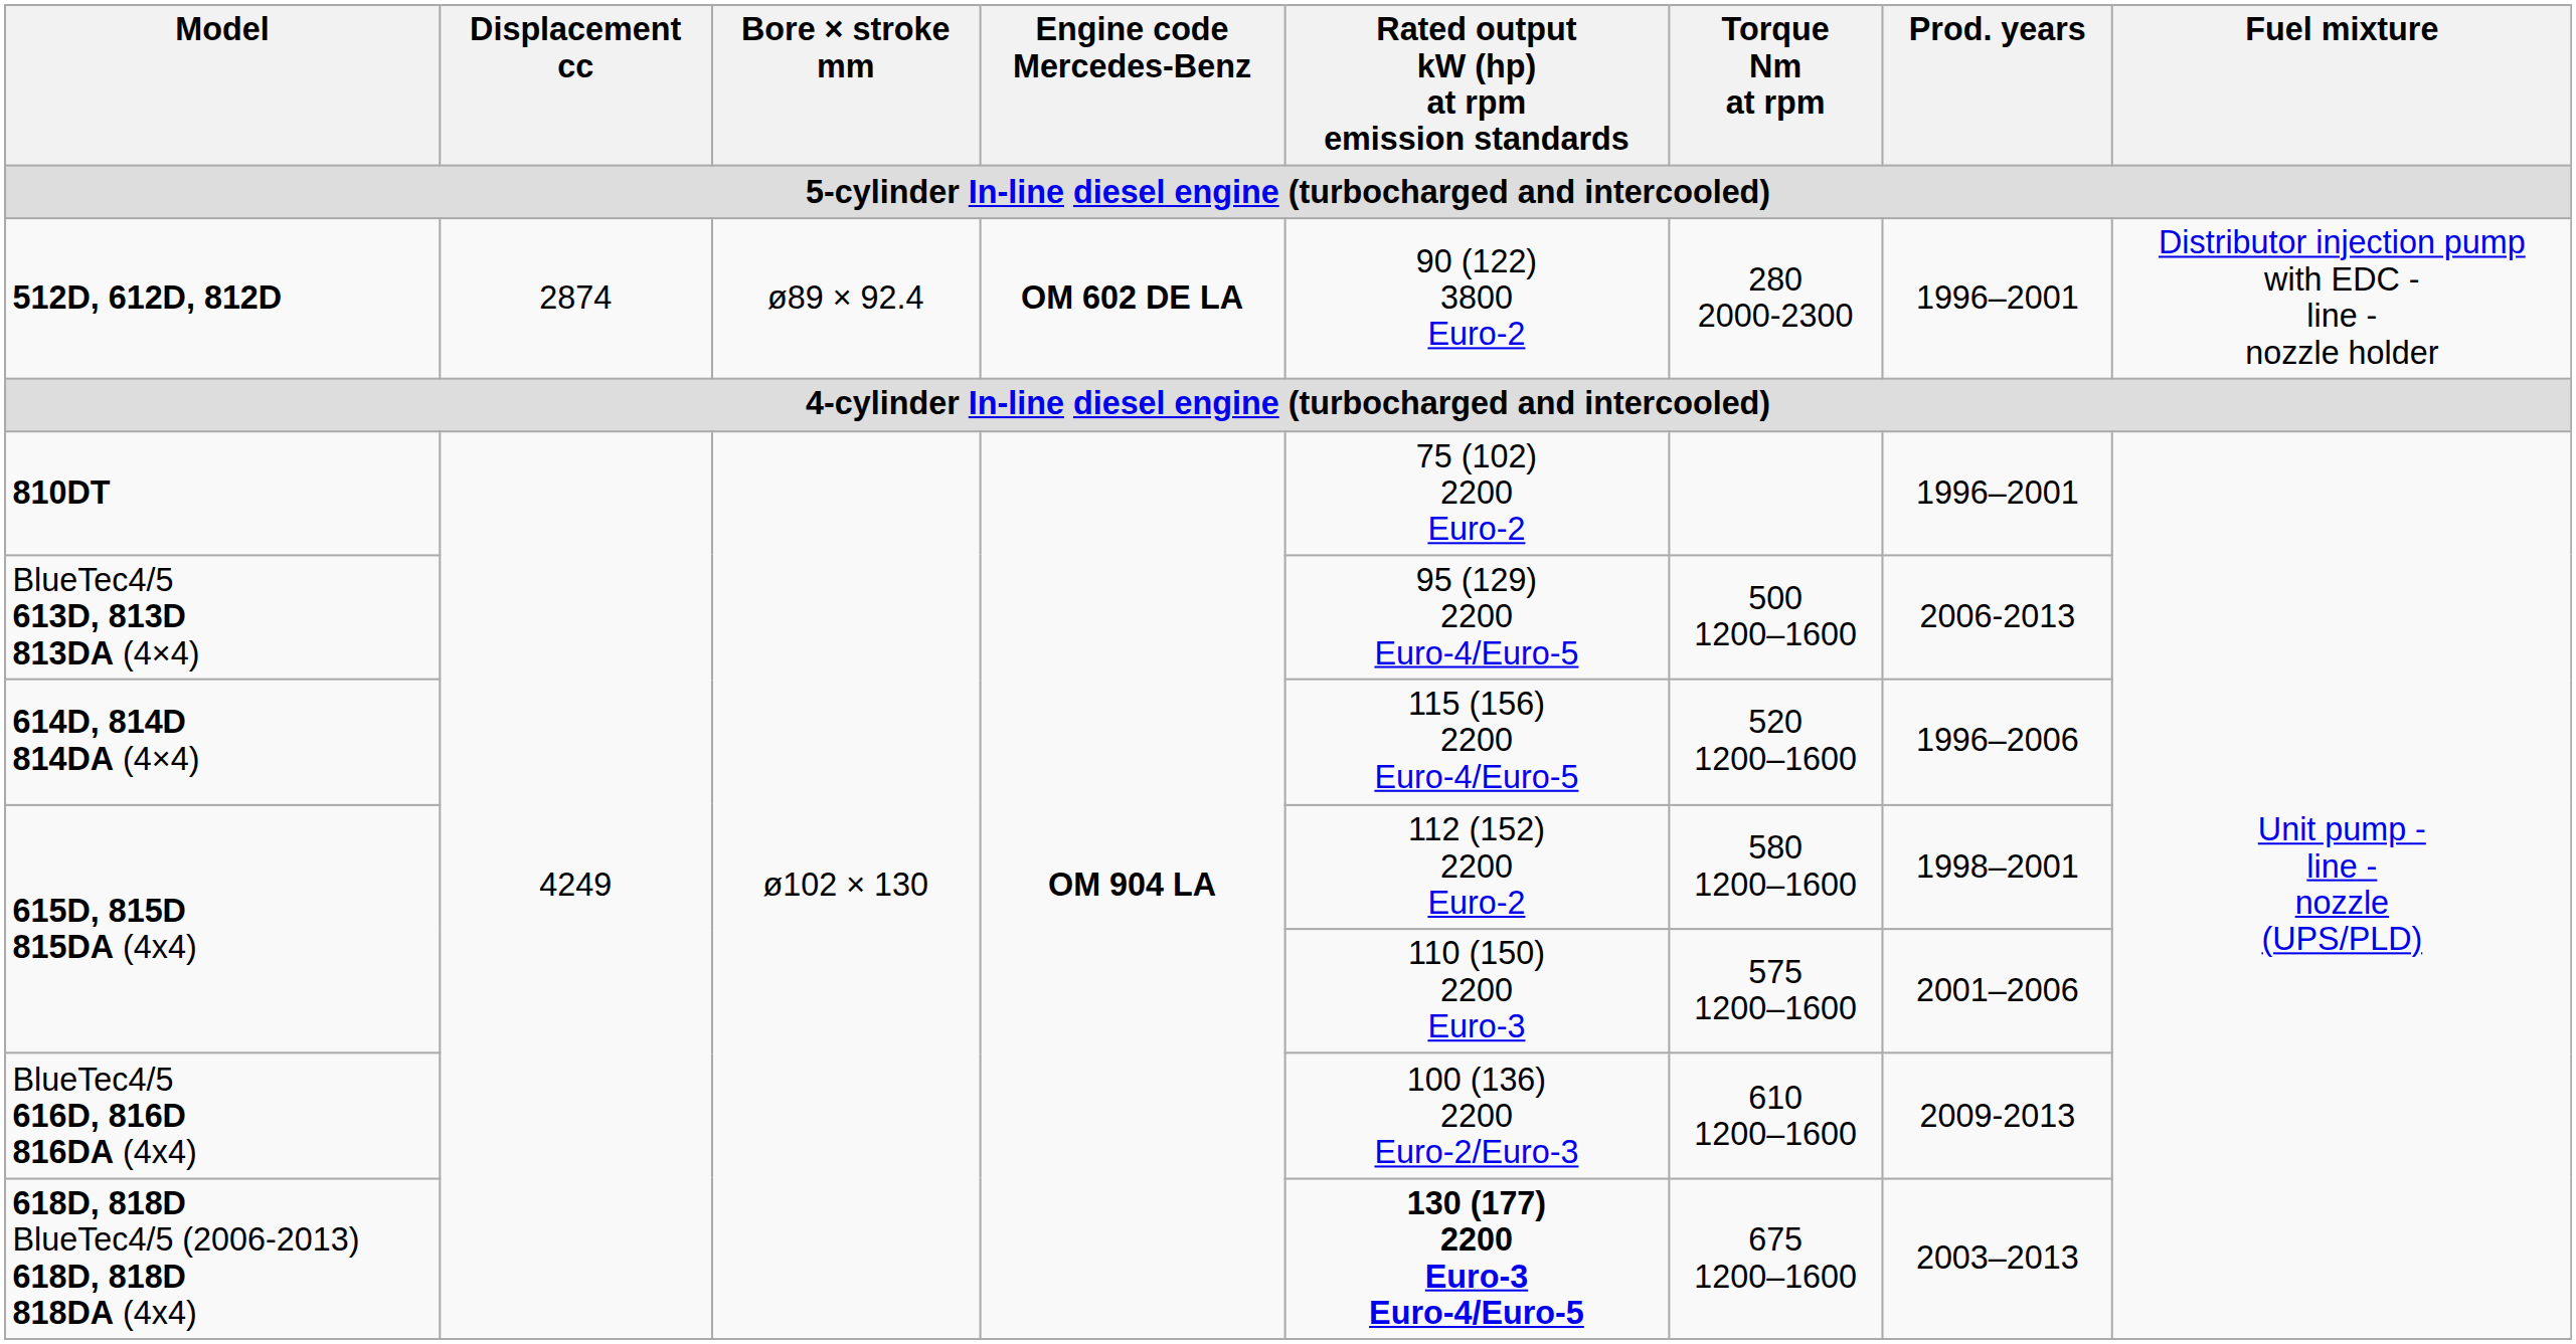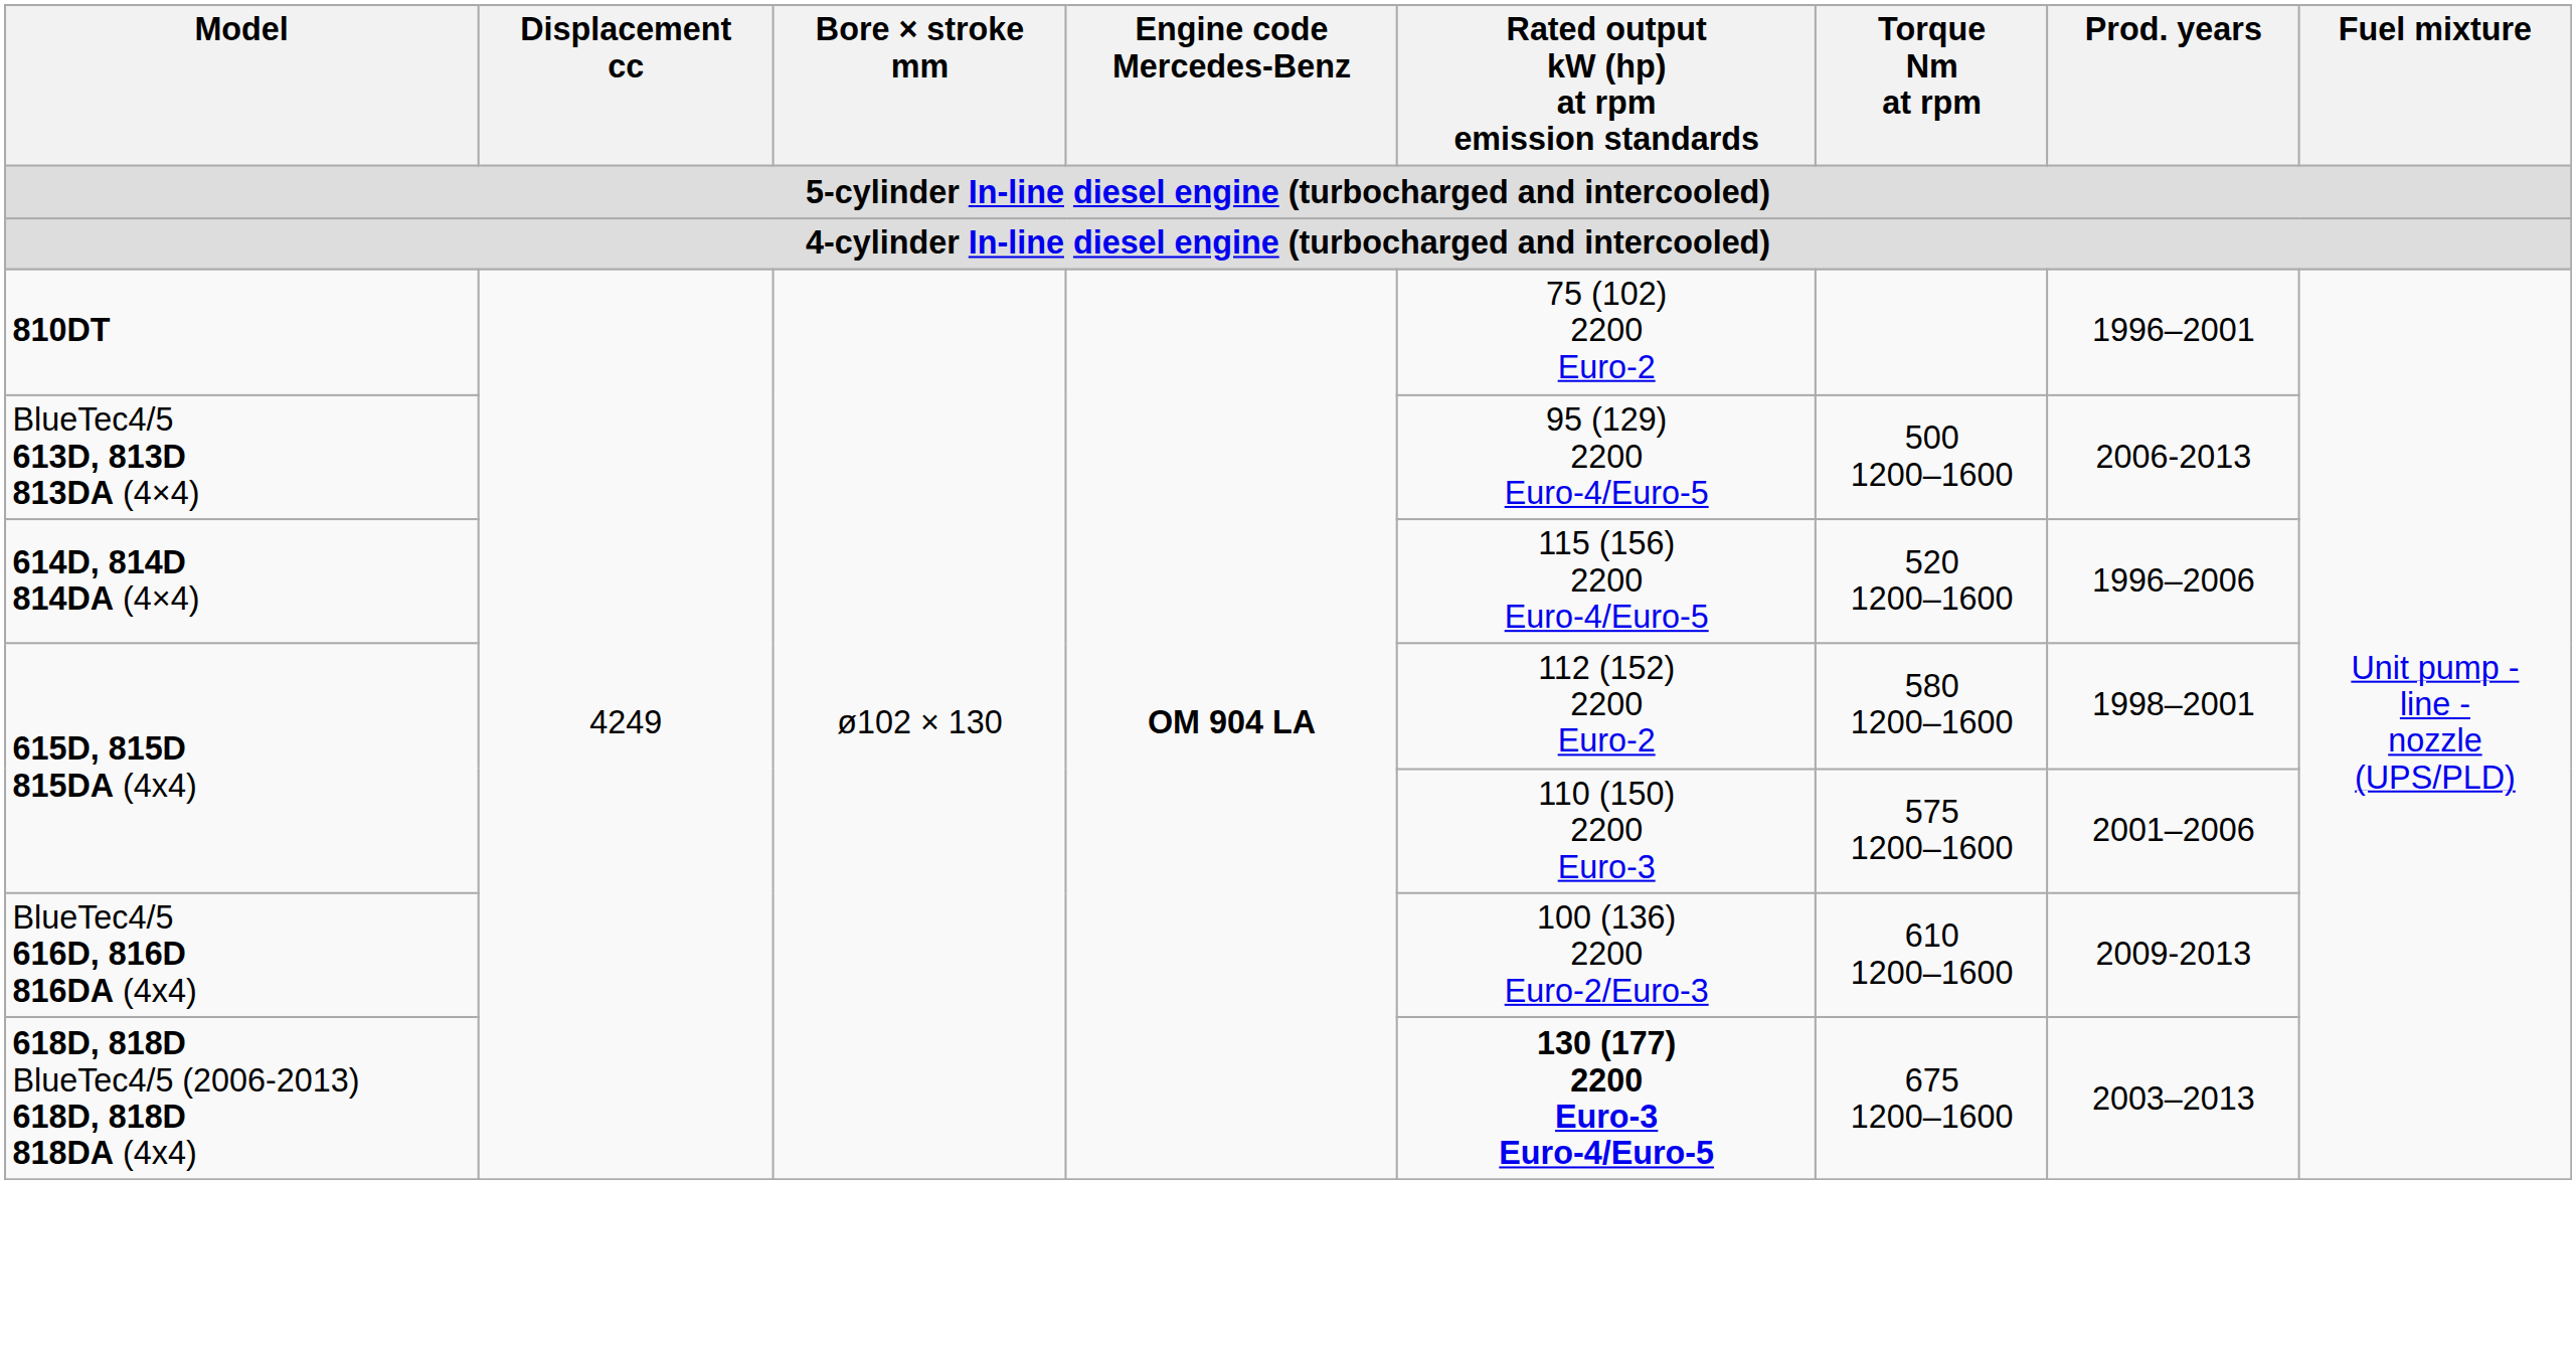 <table class="wikitable" style="width: 100%;">
 <tr style="background:#eeeeee" valign="top">
 <th>Model</th>
 <th>Displacement<br>cc</th>
 <th>Bore × stroke<br>mm</th>
 <th>Engine code<br>Mercedes-Benz</th>
 <th>Rated output<br>kW (hp)<br>at rpm<br>emission standards</th>
 <th>Torque<br>Nm<br>at rpm</th>
 <th>Prod. years</th>
 <th>Fuel mixture</th>
 </tr>
 <tr>
 <th style="background:#dddddd" colspan="8"><strong>5-cylinder <a href='#'>In-line</a> <a href='#'>diesel engine</a> (turbocharged and intercooled)</strong></th>
-</tr>
-<tr>
-<td><strong>512D, 612D, 812D</strong></td>
-<td rowspan="1" align=center>2874</td>
-<td rowspan="1" align=center>ø89 × 92.4</td>
-<td rowspan="1" align=center><strong>OM 602 DE LA</strong></td>
-<td align=center>90 (122)<br>3800<br><a href='#'>Euro-2</a></td>
-<td align=center>280<br>2000-2300</td>
-<td rowspan="1" align=center>1996–2001</td>
-<td rowspan="1" align=center><a href='#'>Distributor injection pump</a><br>with EDC -<br>line -<br>nozzle holder</td>
 </tr>
 <tr>
 <th style="background:#dddddd" colspan="8"><strong>4-cylinder <a href='#'>In-line</a> <a href='#'>diesel engine</a> (turbocharged and intercooled)</strong></th>
 </tr>
 <tr>
 <td><strong>810DT</strong></td>
 <td rowspan="7" align=center>4249</td>
 <td rowspan="7" align=center>ø102 × 130</td>
 <td rowspan="7" align=center><strong>OM 904 LA</strong></td>
 <td align=center>75 (102)<br>2200<br><a href='#'>Euro-2</a></td>
 <td align=center></td>
 <td align=center>1996–2001</td>
 <td rowspan="7" align=center><a href='#'>Unit pump -<br>line -<br>nozzle<br>(UPS/PLD)</a></td>
 </tr>
 <tr>
 <td>BlueTec4/5<br><strong>613D, 813D<br>813DA</strong> (4×4)</td>
 <td align=center>95 (129)<br>2200<br><a href='#'>Euro-4/Euro-5</a></td>
 <td align=center>500<br>1200–1600</td>
 <td align=center>2006-2013</td>
 </tr>
 <tr>
 <td><strong>614D, 814D<br>814DA</strong> (4×4)</td>
 <td align=center>115 (156)<br>2200<br><a href='#'>Euro-4/Euro-5</a></td>
 <td align=center>520<br>1200–1600</td>
 <td align=center>1996–2006</td>
 </tr>
 <tr>
 <td rowspan="2"><strong>615D, 815D<br>815DA</strong> (4x4)</td>
 <td align=center>112 (152)<br>2200<br><a href='#'>Euro-2</a></td>
 <td align=center>580<br>1200–1600</td>
 <td align=center>1998–2001</td>
 </tr>
 <tr>
 <td align=center>110 (150)<br>2200<br><a href='#'>Euro-3</a></td>
 <td align=center>575<br>1200–1600</td>
 <td align=center>2001–2006</td>
 </tr>
 <tr>
 <td>BlueTec4/5<br><strong>616D, 816D<br>816DA</strong> (4x4)</td>
 <td align=center>100 (136)<br>2200<br><a href='#'>Euro-2/Euro-3</a></td>
 <td align=center>610<br>1200–1600</td>
 <td align=center>2009-2013</td>
 </tr>
 <tr>
 <td><strong>618D, 818D</strong><br>BlueTec4/5 (2006-2013)<br><strong>618D, 818D<br>818DA</strong> (4x4)</td>
 <td align=center><strong>130 (177)<br>2200<br><a href='#'>Euro-3<br>Euro-4/Euro-5</a></strong></td>
 <td align=center>675<br>1200–1600</td>
 <td align=center>2003–2013</td>
 </tr>
 <tr>
 </tr>
 </table>
